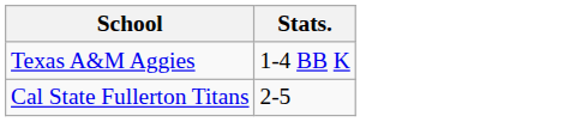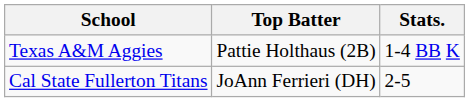 <table class="wikitable">
 <tr style="text-align:center; background:#f2f2f2;">
 <th>School</th>
+<th>Top Batter</th>
 <th>Stats.</th>
 </tr>
 <tr>
 <td><a href='#'>Texas A&M Aggies</a></td>
+<td>Pattie Holthaus (2B)</td>
 <td>1-4  <a href='#'>BB</a>  <a href='#'>K</a></td>
 </tr>
 <tr>
 <td><a href='#'>Cal State Fullerton Titans</a></td>
+<td>JoAnn Ferrieri (DH)</td>
 <td>2-5</td>
 </tr>
 </table>
